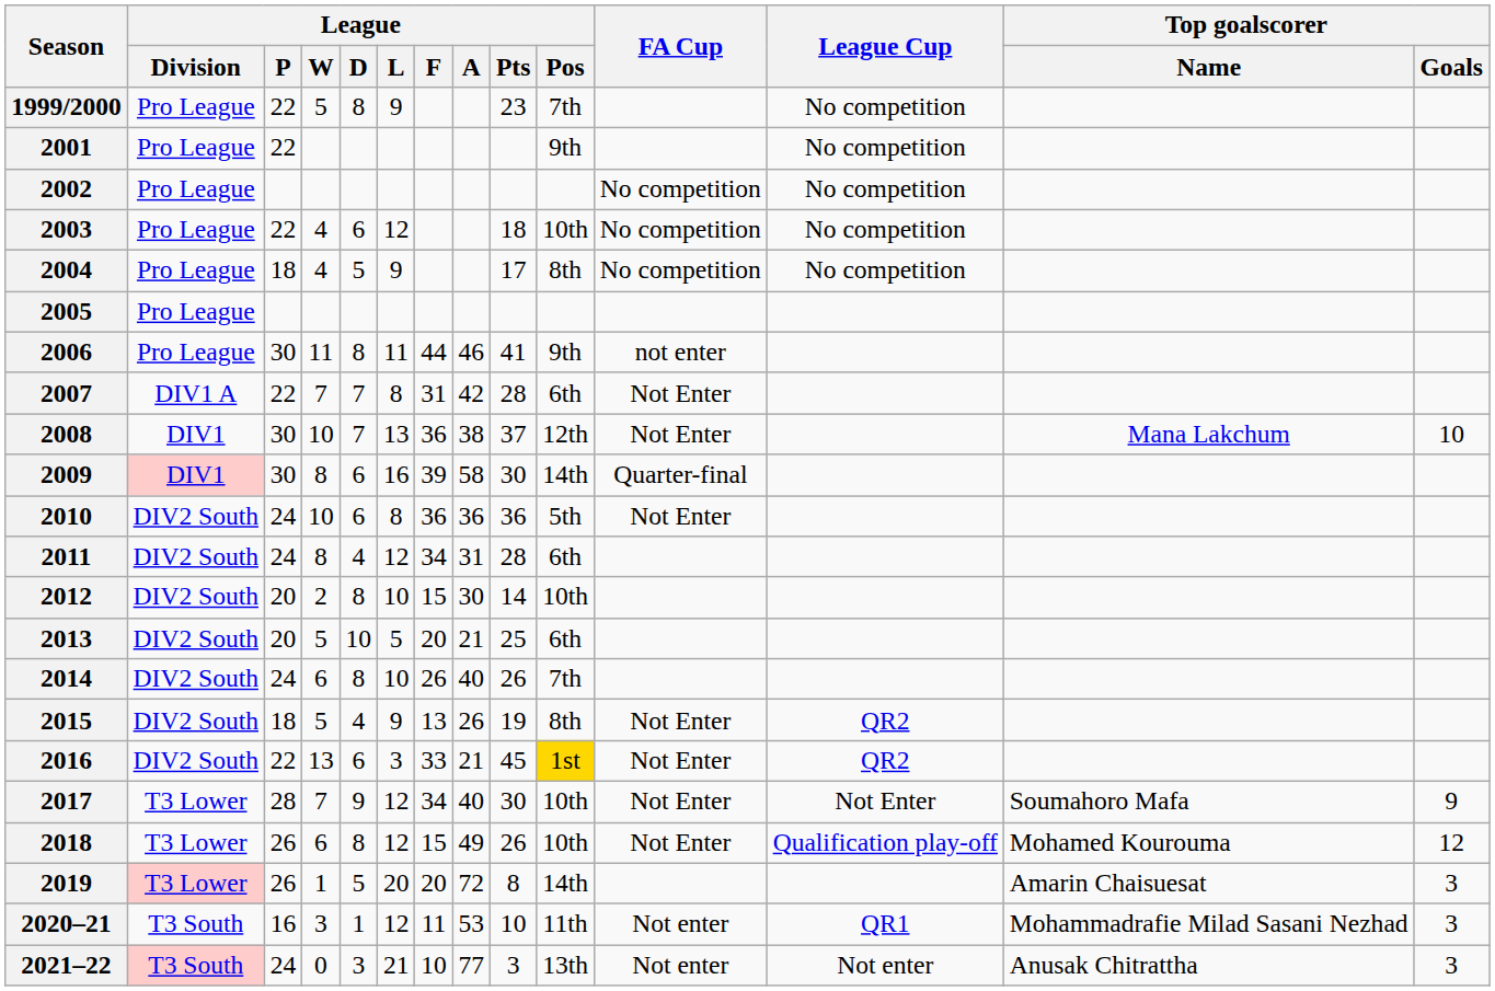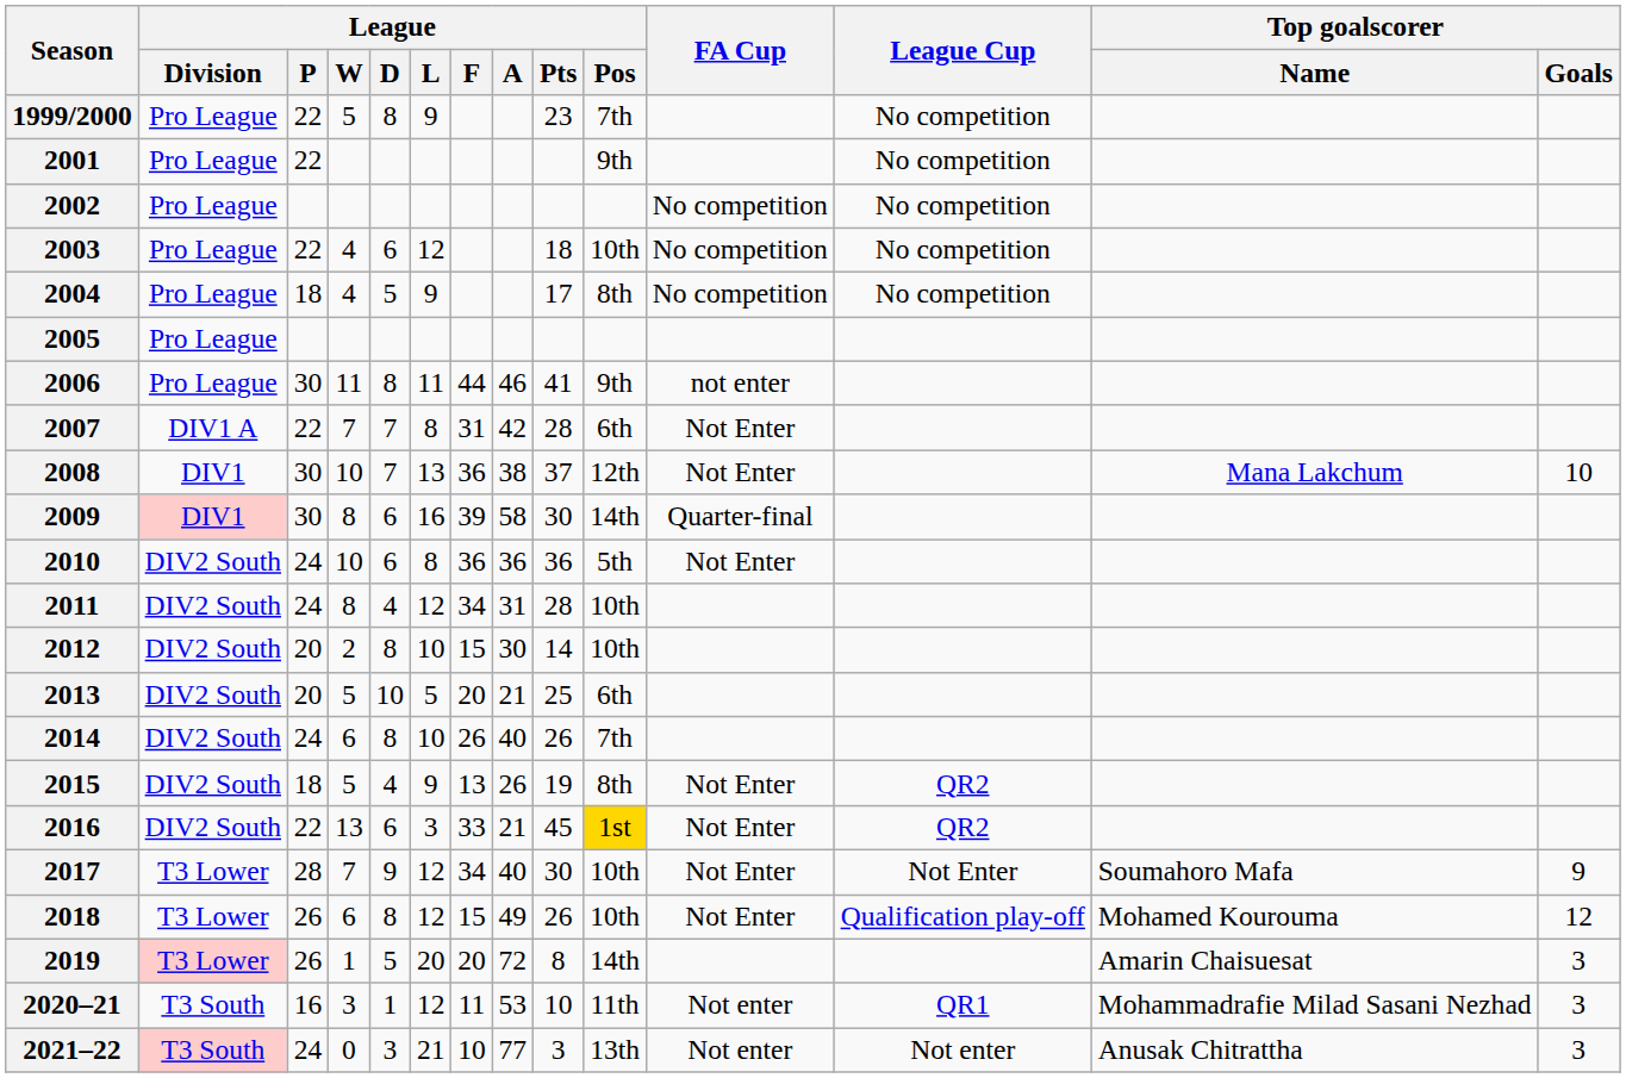 <table class="wikitable" style="text-align: center">
 <tr>
 <th rowspan=2>Season</th>
 <th colspan=9>League</th>
 <th rowspan=2><a href='#'>FA Cup</a></th>
 <th rowspan=2><a href='#'>League Cup</a></th>
 <th colspan=2>Top goalscorer</th>
 </tr>
 <tr>
 <th>Division</th>
 <th>P</th>
 <th>W</th>
 <th>D</th>
 <th>L</th>
 <th>F</th>
 <th>A</th>
 <th>Pts</th>
 <th>Pos</th>
 <th>Name</th>
 <th>Goals</th>
 </tr>
 <tr>
 <th>1999/2000</th>
 <td><a href='#'>Pro League</a></td>
 <td>22</td>
 <td>5</td>
 <td>8</td>
 <td>9</td>
 <td></td>
 <td></td>
 <td>23</td>
 <td>7th</td>
 <td></td>
 <td>No competition</td>
 <td></td>
 <td></td>
 </tr>
 <tr>
 <th>2001</th>
 <td><a href='#'>Pro League</a></td>
 <td>22</td>
 <td></td>
 <td></td>
 <td></td>
 <td></td>
 <td></td>
 <td></td>
 <td>9th</td>
 <td></td>
 <td>No competition</td>
 <td></td>
 <td></td>
 </tr>
 <tr>
 <th>2002</th>
 <td><a href='#'>Pro League</a></td>
 <td></td>
 <td></td>
 <td></td>
 <td></td>
 <td></td>
 <td></td>
 <td></td>
 <td></td>
 <td>No competition</td>
 <td>No competition</td>
 <td></td>
 <td></td>
 </tr>
 <tr>
 <th>2003</th>
 <td><a href='#'>Pro League</a></td>
 <td>22</td>
 <td>4</td>
 <td>6</td>
 <td>12</td>
 <td></td>
 <td></td>
 <td>18</td>
 <td>10th</td>
 <td>No competition</td>
 <td>No competition</td>
 <td></td>
 <td></td>
 </tr>
 <tr>
 <th>2004</th>
 <td><a href='#'>Pro League</a></td>
 <td>18</td>
 <td>4</td>
 <td>5</td>
 <td>9</td>
 <td></td>
 <td></td>
 <td>17</td>
 <td>8th</td>
 <td>No competition</td>
 <td>No competition</td>
 <td></td>
 <td></td>
 </tr>
 <tr>
 <th>2005</th>
 <td><a href='#'>Pro League</a></td>
 <td></td>
 <td></td>
 <td></td>
 <td></td>
 <td></td>
 <td></td>
 <td></td>
 <td></td>
 <td></td>
 <td></td>
 <td></td>
 <td></td>
 </tr>
 <tr>
 <th>2006</th>
 <td><a href='#'>Pro League</a></td>
 <td>30</td>
 <td>11</td>
 <td>8</td>
 <td>11</td>
 <td>44</td>
 <td>46</td>
 <td>41</td>
 <td>9th</td>
 <td>not enter</td>
 <td></td>
 <td></td>
 <td></td>
 </tr>
 <tr>
 <th>2007</th>
 <td><a href='#'>DIV1 A</a></td>
 <td>22</td>
 <td>7</td>
 <td>7</td>
 <td>8</td>
 <td>31</td>
 <td>42</td>
 <td>28</td>
 <td>6th</td>
 <td>Not Enter</td>
 <td></td>
 <td></td>
 <td></td>
 </tr>
 <tr>
 <th>2008</th>
 <td><a href='#'>DIV1</a></td>
 <td>30</td>
 <td>10</td>
 <td>7</td>
 <td>13</td>
 <td>36</td>
 <td>38</td>
 <td>37</td>
 <td>12th</td>
 <td>Not Enter</td>
 <td></td>
 <td><a href='#'>Mana Lakchum</a></td>
 <td>10</td>
 </tr>
 <tr>
 <th>2009</th>
 <td bgcolor="#FFCCCC"><a href='#'>DIV1</a></td>
 <td>30</td>
 <td>8</td>
 <td>6</td>
 <td>16</td>
 <td>39</td>
 <td>58</td>
 <td>30</td>
 <td>14th</td>
 <td>Quarter-final</td>
 <td></td>
 <td></td>
 <td></td>
 </tr>
 <tr>
 <th>2010</th>
 <td><a href='#'>DIV2 South</a></td>
 <td>24</td>
 <td>10</td>
 <td>6</td>
 <td>8</td>
 <td>36</td>
 <td>36</td>
 <td>36</td>
 <td>5th</td>
 <td>Not Enter</td>
 <td></td>
 <td></td>
 <td></td>
 </tr>
 <tr>
 <th>2011</th>
 <td><a href='#'>DIV2 South</a></td>
 <td>24</td>
 <td>8</td>
 <td>4</td>
 <td>12</td>
 <td>34</td>
 <td>31</td>
 <td>28</td>
-<td>6th</td>
+<td>10th</td>
 <td></td>
 <td></td>
 <td></td>
 <td></td>
 </tr>
 <tr>
 <th>2012</th>
 <td><a href='#'>DIV2 South</a></td>
 <td>20</td>
 <td>2</td>
 <td>8</td>
 <td>10</td>
 <td>15</td>
 <td>30</td>
 <td>14</td>
 <td>10th</td>
 <td></td>
 <td></td>
 <td></td>
 <td></td>
 </tr>
 <tr>
 <th>2013</th>
 <td><a href='#'>DIV2 South</a></td>
 <td>20</td>
 <td>5</td>
 <td>10</td>
 <td>5</td>
 <td>20</td>
 <td>21</td>
 <td>25</td>
 <td>6th</td>
 <td></td>
 <td></td>
 <td></td>
 <td></td>
 </tr>
 <tr>
 <th>2014</th>
 <td><a href='#'>DIV2 South</a></td>
 <td>24</td>
 <td>6</td>
 <td>8</td>
 <td>10</td>
 <td>26</td>
 <td>40</td>
 <td>26</td>
 <td>7th</td>
 <td></td>
 <td></td>
 <td></td>
 <td></td>
 </tr>
 <tr>
 <th>2015</th>
 <td><a href='#'>DIV2 South</a></td>
 <td>18</td>
 <td>5</td>
 <td>4</td>
 <td>9</td>
 <td>13</td>
 <td>26</td>
 <td>19</td>
 <td>8th</td>
 <td>Not Enter</td>
 <td><a href='#'>QR2</a></td>
 <td></td>
 <td></td>
 </tr>
 <tr>
 <th>2016</th>
 <td><a href='#'>DIV2 South</a></td>
 <td>22</td>
 <td>13</td>
 <td>6</td>
 <td>3</td>
 <td>33</td>
 <td>21</td>
 <td>45</td>
 <td bgcolor=gold>1st</td>
 <td>Not Enter</td>
 <td><a href='#'>QR2</a></td>
 <td></td>
 <td></td>
 </tr>
 <tr>
 <th>2017</th>
 <td><a href='#'>T3 Lower</a></td>
 <td>28</td>
 <td>7</td>
 <td>9</td>
 <td>12</td>
 <td>34</td>
 <td>40</td>
 <td>30</td>
 <td>10th</td>
 <td>Not Enter</td>
 <td>Not Enter</td>
 <td align=left> Soumahoro Mafa</td>
 <td>9</td>
 </tr>
 <tr>
 <th>2018</th>
 <td><a href='#'>T3 Lower</a></td>
 <td>26</td>
 <td>6</td>
 <td>8</td>
 <td>12</td>
 <td>15</td>
 <td>49</td>
 <td>26</td>
 <td>10th</td>
 <td>Not Enter</td>
 <td><a href='#'>Qualification play-off</a></td>
 <td align=left> Mohamed Kourouma</td>
 <td>12</td>
 </tr>
 <tr>
 <th>2019</th>
 <td bgcolor="#FFCCCC"><a href='#'>T3 Lower</a></td>
 <td>26</td>
 <td>1</td>
 <td>5</td>
 <td>20</td>
 <td>20</td>
 <td>72</td>
 <td>8</td>
 <td>14th</td>
 <td></td>
 <td></td>
 <td align="left"> Amarin Chaisuesat</td>
 <td>3</td>
 </tr>
 <tr>
 <th>2020–21</th>
 <td><a href='#'>T3 South</a></td>
 <td>16</td>
 <td>3</td>
 <td>1</td>
 <td>12</td>
 <td>11</td>
 <td>53</td>
 <td>10</td>
 <td>11th</td>
 <td>Not enter</td>
 <td><a href='#'>QR1</a></td>
 <td align="left"> Mohammadrafie Milad Sasani Nezhad</td>
 <td>3</td>
 </tr>
 <tr>
 <th>2021–22</th>
 <td bgcolor="#FFCCCC"><a href='#'>T3 South</a></td>
 <td>24</td>
 <td>0</td>
 <td>3</td>
 <td>21</td>
 <td>10</td>
 <td>77</td>
 <td>3</td>
 <td>13th</td>
 <td>Not enter</td>
 <td>Not enter</td>
 <td align="left"> Anusak Chitrattha</td>
 <td>3</td>
 </tr>
 </table>
